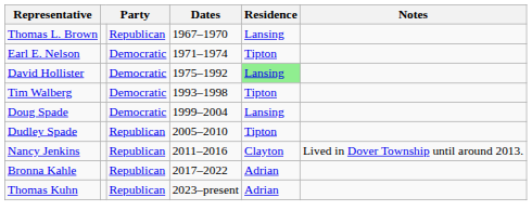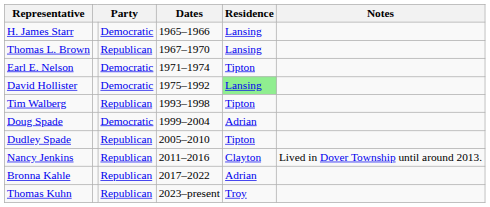 <table class=wikitable>
 <tr valign=bottom>
 <th>Representative</th>
 <th colspan="2">Party</th>
 <th>Dates</th>
 <th>Residence</th>
 <th>Notes</th>
+</tr>
+<tr>
+<td><a href='#'>H. James Starr</a></td>
+<td bgcolor=></td>
+<td><a href='#'>Democratic</a></td>
+<td>1965–1966</td>
+<td><a href='#'>Lansing</a></td>
+<td></td>
 </tr>
 <tr>
 <td><a href='#'>Thomas L. Brown</a></td>
 <td bgcolor=></td>
 <td><a href='#'>Republican</a></td>
 <td>1967–1970</td>
 <td><a href='#'>Lansing</a></td>
 <td></td>
 </tr>
 <tr>
 <td><a href='#'>Earl E. Nelson</a></td>
 <td bgcolor=></td>
 <td><a href='#'>Democratic</a></td>
 <td>1971–1974</td>
 <td><a href='#'>Tipton</a></td>
 <td></td>
 </tr>
 <tr>
 <td><a href='#'>David Hollister</a></td>
 <td bgcolor=></td>
 <td><a href='#'>Democratic</a></td>
 <td>1975–1992</td>
 <td style="background: lightgreen;"><a href='#'>Lansing</a></td>
 <td></td>
 </tr>
 <tr>
 <td><a href='#'>Tim Walberg</a></td>
 <td bgcolor=></td>
-<td><a href='#'>Democratic</a></td>
+<td><a href='#'>Republican</a></td>
 <td>1993–1998</td>
 <td><a href='#'>Tipton</a></td>
 <td></td>
 </tr>
 <tr>
 <td><a href='#'>Doug Spade</a></td>
 <td bgcolor=></td>
 <td><a href='#'>Democratic</a></td>
 <td>1999–2004</td>
-<td><a href='#'>Lansing</a></td>
+<td><a href='#'>Adrian</a></td>
 <td></td>
 </tr>
 <tr>
 <td><a href='#'>Dudley Spade</a></td>
 <td bgcolor=></td>
 <td><a href='#'>Republican</a></td>
 <td>2005–2010</td>
 <td><a href='#'>Tipton</a></td>
 <td></td>
 </tr>
 <tr>
 <td><a href='#'>Nancy Jenkins</a></td>
 <td bgcolor=></td>
 <td><a href='#'>Republican</a></td>
 <td>2011–2016</td>
 <td><a href='#'>Clayton</a></td>
 <td>Lived in <a href='#'>Dover Township</a> until around 2013.</td>
 </tr>
 <tr>
 <td><a href='#'>Bronna Kahle</a></td>
 <td bgcolor=></td>
 <td><a href='#'>Republican</a></td>
 <td>2017–2022</td>
 <td><a href='#'>Adrian</a></td>
 <td></td>
 </tr>
 <tr>
 <td><a href='#'>Thomas Kuhn</a></td>
 <td bgcolor=></td>
 <td><a href='#'>Republican</a></td>
 <td>2023–present</td>
-<td><a href='#'>Adrian</a></td>
+<td><a href='#'>Troy</a></td>
 <td></td>
 </tr>
 </table>
